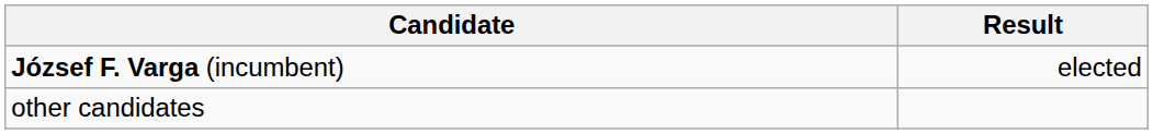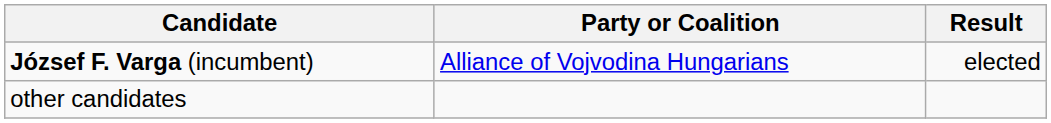 <table style="width:700px;" class="wikitable">
 <tr>
 <th>Candidate</th>
+<th>Party or Coalition</th>
 <th>Result</th>
 </tr>
 <tr>
 <td align="left"><strong>József F. Varga</strong> (incumbent)</td>
+<td align="left"><a href='#'>Alliance of Vojvodina Hungarians</a></td>
 <td align="right">elected</td>
 </tr>
 <tr>
 <td align="left">other candidates</td>
+<td align="left"></td>
 <td align="right"></td>
 </tr>
 </table>
